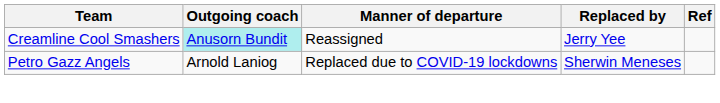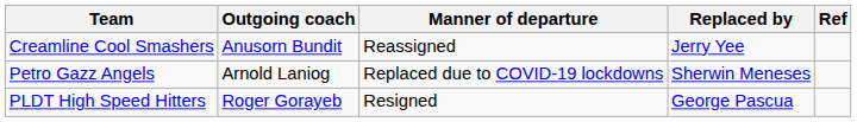 <table class=wikitable>
 <tr>
 <th>Team</th>
 <th>Outgoing coach</th>
 <th>Manner of departure</th>
 <th>Replaced by</th>
 <th>Ref</th>
 </tr>
 <tr>
 <td><a href='#'>Creamline Cool Smashers</a></td>
-<td style="background: paleturquoise;"> <a href='#'>Anusorn Bundit</a></td>
+<td> <a href='#'>Anusorn Bundit</a></td>
 <td>Reassigned</td>
 <td> <a href='#'>Jerry Yee</a></td>
 <td></td>
 </tr>
 <tr>
 <td><a href='#'>Petro Gazz Angels</a></td>
 <td> Arnold Laniog</td>
 <td>Replaced due to <a href='#'>COVID-19 lockdowns</a></td>
 <td> <a href='#'>Sherwin Meneses</a></td>
 <td></td>
 </tr>
+<tr>
+<td><a href='#'>PLDT High Speed Hitters</a></td>
+<td> <a href='#'>Roger Gorayeb</a></td>
+<td>Resigned</td>
+<td> <a href='#'>George Pascua</a></td>
+<td></td>
+</tr>
 </table>
